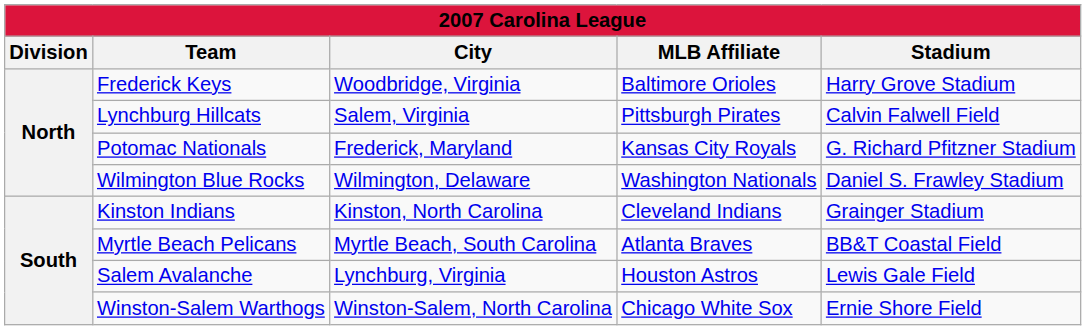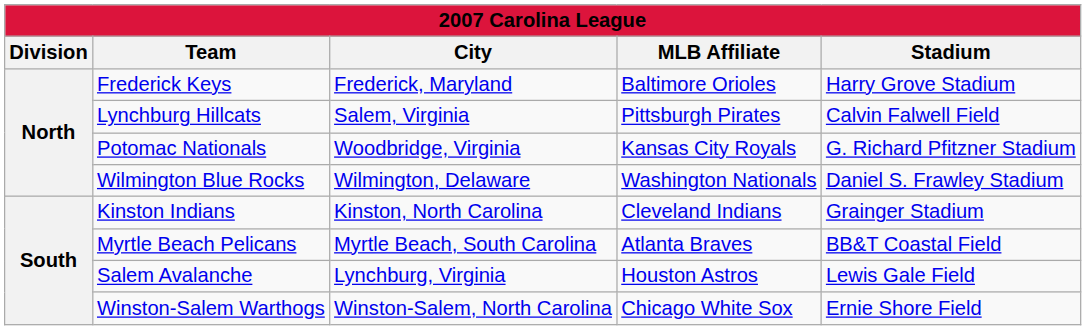 <table class="wikitable" style="width:auto">
 <tr>
 <td bgcolor="#DC143C" align="center" colspan="7"><strong><span>2007 Carolina League</span></strong></td>
 </tr>
 <tr>
 <th>Division</th>
 <th>Team</th>
 <th>City</th>
 <th>MLB Affiliate</th>
 <th>Stadium</th>
 </tr>
 <tr>
 <th rowspan="4">North</th>
 <td><a href='#'>Frederick Keys</a></td>
-<td><a href='#'>Woodbridge, Virginia</a></td>
+<td><a href='#'>Frederick, Maryland</a></td>
 <td><a href='#'>Baltimore Orioles</a></td>
 <td><a href='#'>Harry Grove Stadium</a></td>
 </tr>
 <tr>
 <td><a href='#'>Lynchburg Hillcats</a></td>
 <td><a href='#'>Salem, Virginia</a></td>
 <td><a href='#'>Pittsburgh Pirates</a></td>
 <td><a href='#'>Calvin Falwell Field</a></td>
 </tr>
 <tr>
 <td><a href='#'>Potomac Nationals</a></td>
-<td><a href='#'>Frederick, Maryland</a></td>
+<td><a href='#'>Woodbridge, Virginia</a></td>
 <td><a href='#'>Kansas City Royals</a></td>
 <td><a href='#'>G. Richard Pfitzner Stadium</a></td>
 </tr>
 <tr>
 <td><a href='#'>Wilmington Blue Rocks</a></td>
 <td><a href='#'>Wilmington, Delaware</a></td>
 <td><a href='#'>Washington Nationals</a></td>
 <td><a href='#'>Daniel S. Frawley Stadium</a></td>
 </tr>
 <tr>
 <th rowspan="4">South</th>
 <td><a href='#'>Kinston Indians</a></td>
 <td><a href='#'>Kinston, North Carolina</a></td>
 <td><a href='#'>Cleveland Indians</a></td>
 <td><a href='#'>Grainger Stadium</a></td>
 </tr>
 <tr>
 <td><a href='#'>Myrtle Beach Pelicans</a></td>
 <td><a href='#'>Myrtle Beach, South Carolina</a></td>
 <td><a href='#'>Atlanta Braves</a></td>
 <td><a href='#'>BB&T Coastal Field</a></td>
 </tr>
 <tr>
 <td><a href='#'>Salem Avalanche</a></td>
 <td><a href='#'>Lynchburg, Virginia</a></td>
 <td><a href='#'>Houston Astros</a></td>
 <td><a href='#'>Lewis Gale Field</a></td>
 </tr>
 <tr>
 <td><a href='#'>Winston-Salem Warthogs</a></td>
 <td><a href='#'>Winston-Salem, North Carolina</a></td>
 <td><a href='#'>Chicago White Sox</a></td>
 <td><a href='#'>Ernie Shore Field</a></td>
 </tr>
 </table>
